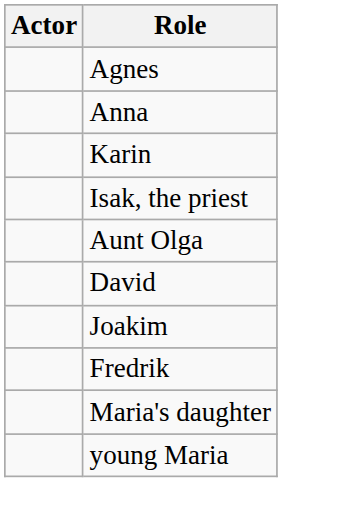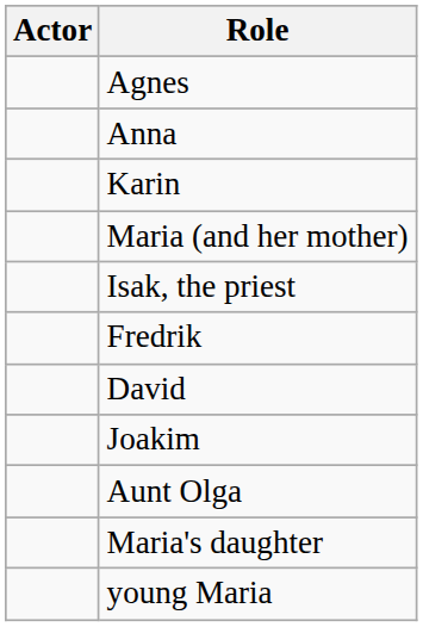 <table class="wikitable floatright">
 <tr>
 <th>Actor</th>
 <th>Role </th>
 </tr>
 <tr>
 <td></td>
 <td>Agnes</td>
 </tr>
 <tr>
 <td></td>
 <td>Anna</td>
 </tr>
 <tr>
 <td></td>
 <td>Karin</td>
 </tr>
 <tr>
 <td></td>
+<td>Maria (and her mother)</td>
+</tr>
+<tr>
+<td></td>
 <td>Isak, the priest</td>
 </tr>
 <tr>
 <td></td>
-<td>Aunt Olga</td>
+<td>Fredrik</td>
 </tr>
 <tr>
 <td></td>
 <td>David</td>
 </tr>
 <tr>
 <td></td>
 <td>Joakim</td>
 </tr>
 <tr>
 <td></td>
-<td>Fredrik</td>
+<td>Aunt Olga</td>
 </tr>
 <tr>
 <td></td>
 <td>Maria's daughter</td>
 </tr>
 <tr>
 <td></td>
 <td>young Maria</td>
 </tr>
 </table>
